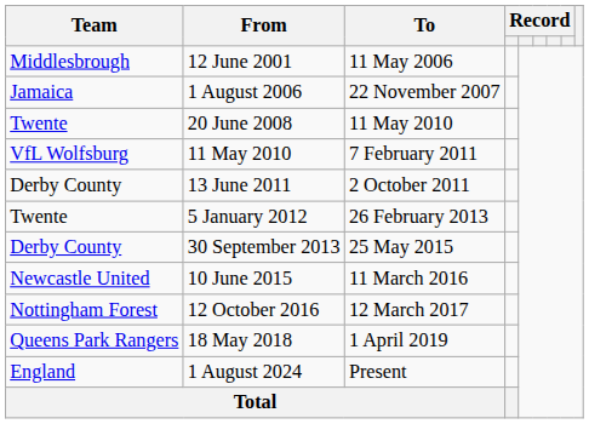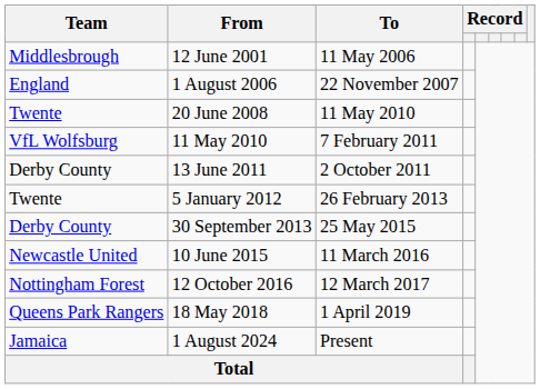 <table class="wikitable" style="text-align: center;">
 <tr>
 <th rowspan=2>Team</th>
 <th rowspan=2>From</th>
 <th rowspan=2>To</th>
 <th colspan=5>Record</th>
 <th rowspan=2></th>
 </tr>
 <tr>
 <th></th>
 <th></th>
 <th></th>
 <th></th>
 <th></th>
 </tr>
 <tr>
 <td align=left><a href='#'>Middlesbrough</a></td>
 <td align=left>12 June 2001</td>
 <td align=left>11 May 2006<br></td>
 <td></td>
 </tr>
 <tr>
-<td align=left><a href='#'>Jamaica</a></td>
+<td align=left><a href='#'>England</a></td>
 <td align=left>1 August 2006</td>
 <td align=left>22 November 2007<br></td>
 <td></td>
 </tr>
 <tr>
 <td align=left><a href='#'>Twente</a></td>
 <td align=left>20 June 2008</td>
 <td align=left>11 May 2010<br></td>
 <td></td>
 </tr>
 <tr>
 <td align=left><a href='#'>VfL Wolfsburg</a></td>
 <td align=left>11 May 2010</td>
 <td align=left>7 February 2011<br></td>
 <td></td>
 </tr>
 <tr>
 <td align=left>Derby County</td>
 <td align=left>13 June 2011</td>
 <td align=left>2 October 2011<br></td>
 <td></td>
 </tr>
 <tr>
 <td align=left>Twente</td>
 <td align=left>5 January 2012</td>
 <td align=left>26 February 2013<br></td>
 <td></td>
 </tr>
 <tr>
 <td align=left><a href='#'>Derby County</a></td>
 <td align=left>30 September 2013</td>
 <td align=left>25 May 2015<br></td>
 <td></td>
 </tr>
 <tr>
 <td align=left><a href='#'>Newcastle United</a></td>
 <td align=left>10 June 2015</td>
 <td align=left>11 March 2016<br></td>
 <td></td>
 </tr>
 <tr>
 <td align=left><a href='#'>Nottingham Forest</a></td>
 <td align=left>12 October 2016</td>
 <td align=left>12 March 2017<br></td>
 <td></td>
 </tr>
 <tr>
 <td align=left><a href='#'>Queens Park Rangers</a></td>
 <td align=left>18 May 2018</td>
 <td align=left>1 April 2019<br></td>
 <td></td>
 </tr>
 <tr>
-<td align=left><a href='#'>England</a></td>
+<td align=left><a href='#'>Jamaica</a></td>
 <td align=left>1 August 2024</td>
 <td align=left>Present<br></td>
 <td></td>
 </tr>
 <tr>
 <th colspan=3>Total<br></th>
 <th></th>
 </tr>
 </table>
